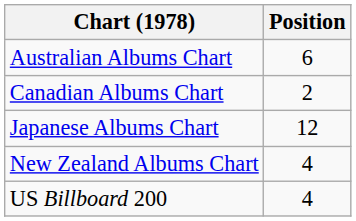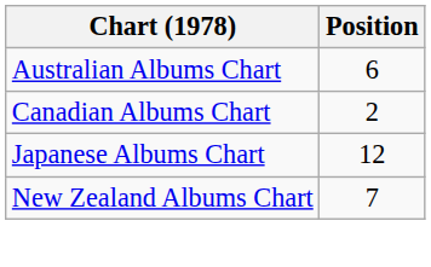 <table class="wikitable sortable" style="text-align:center;">
 <tr>
 <th>Chart (1978)</th>
 <th>Position</th>
 </tr>
 <tr>
 <td align="left"><a href='#'>Australian Albums Chart</a></td>
 <td>6</td>
 </tr>
 <tr>
 <td align="left"><a href='#'>Canadian Albums Chart</a></td>
 <td>2</td>
 </tr>
 <tr>
 <td align="left"><a href='#'>Japanese Albums Chart</a></td>
 <td>12</td>
 </tr>
 <tr>
 <td align="left"><a href='#'>New Zealand Albums Chart</a></td>
-<td>4</td>
-</tr>
-<tr>
-<td align="left">US <em>Billboard</em> 200</td>
-<td>4</td>
+<td>7</td>
 </tr>
 </table>
